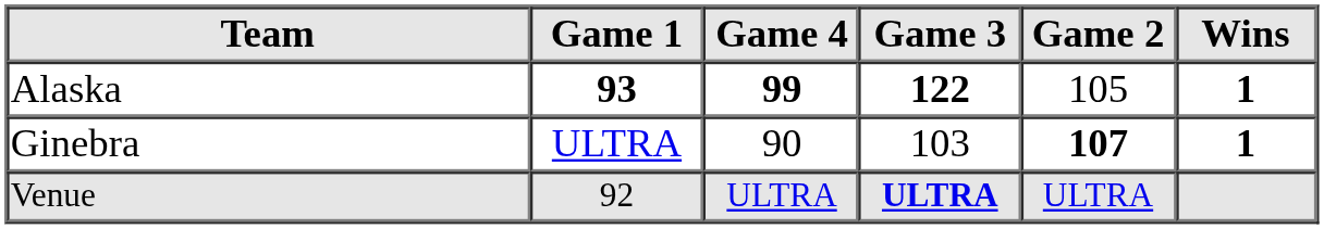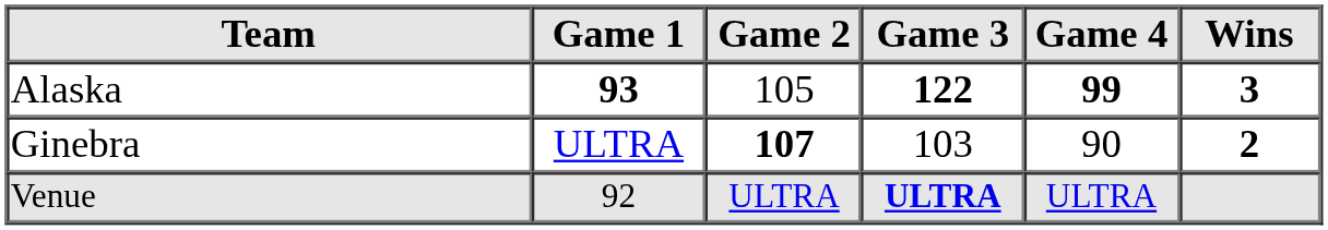 <table border="1" cellspacing="0"  style="width:525px; margin:auto;">
 <tr style="text-align:center; background:#e6e6e6;">
 <th style="text-align:center; width:30%;">Team</th>
 <th width=8%>Game 1</th>
+<th width=8%>Game 2</th>
+<th width=8%>Game 3</th>
 <th width=8%>Game 4</th>
-<th width=8%>Game 3</th>
-<th width=8%>Game 2</th>
 <th width=8%>Wins</th>
 </tr>
 <tr style="text-align:center;">
 <td align=left>Alaska</td>
 <td><strong>93</strong></td>
+<td>105</td>
+<td><strong>122</strong></td>
 <td><strong>99</strong></td>
-<td><strong>122</strong></td>
-<td>105</td>
-<td><strong>1</strong></td>
+<td><strong>3</strong></td>
 </tr>
 <tr style="text-align:center;">
 <td align=left>Ginebra</td>
 <td><a href='#'>ULTRA</a></td>
+<td><strong>107</strong></td>
+<td>103</td>
 <td>90</td>
-<td>103</td>
-<td><strong>107</strong></td>
-<td><strong>1</strong></td>
+<td><strong>2</strong></td>
 </tr>
 <tr style="text-align:center; font-size:85%; background:#e6e6e6;">
 <td align=left>Venue</td>
 <td>92</td>
 <td><a href='#'>ULTRA</a></td>
 <td><strong><a href='#'>ULTRA</a></strong></td>
 <td><a href='#'>ULTRA</a></td>
 <td></td>
 </tr>
 </table>
